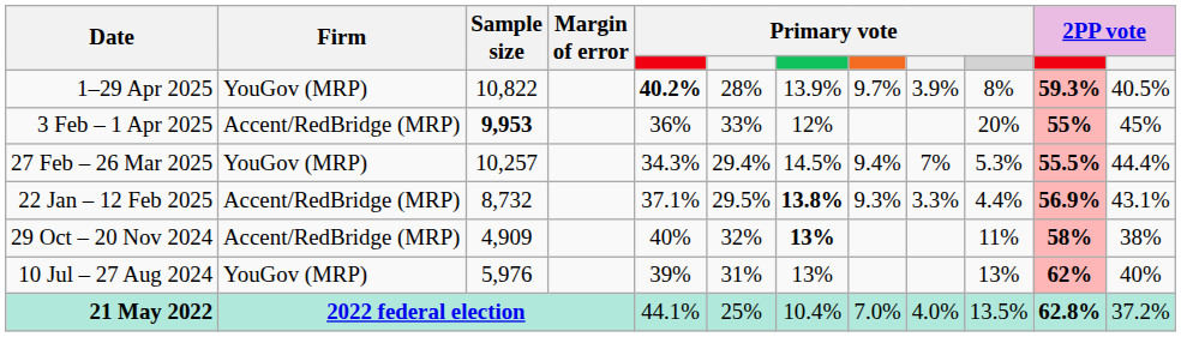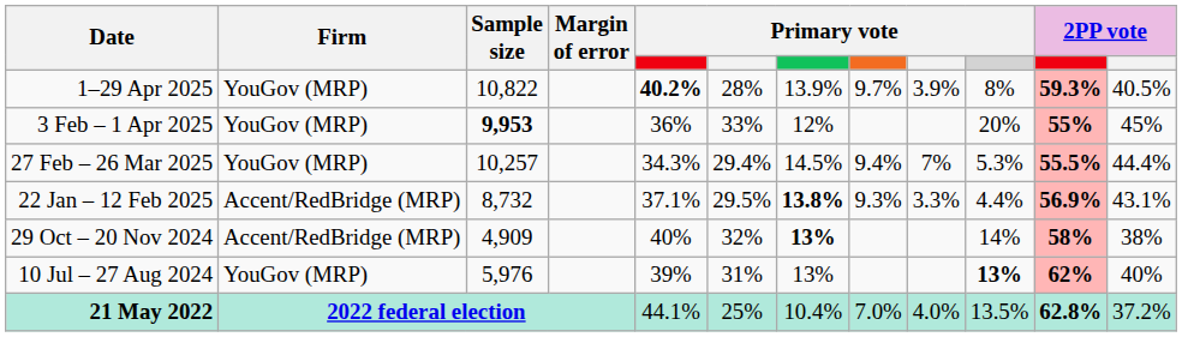 <table class="nowrap wikitable tpl-blanktable" style=text-align:center;font-size:90%>
 <tr>
 <th rowspan=2>Date</th>
 <th rowspan=2>Firm</th>
 <th rowspan=2>Sample<br>size</th>
 <th rowspan=2>Margin<br>of error</th>
 <th colspan=6>Primary vote</th>
 <th colspan=2 class=unsortable style=background:#ebbce3><a href='#'>2PP vote</a></th>
 </tr>
 <tr>
 <th style="background:#F00011"></th>
 <th style=background:></th>
 <th style=background:#10C25B></th>
 <th style=background:#f36c21></th>
 <th style=background:></th>
 <th style=background:lightgray></th>
 <th style="background:#F00011"></th>
 <th style=background:></th>
 </tr>
 <tr>
 <td align=right>1–29 Apr 2025</td>
 <td align=left>YouGov (MRP)</td>
 <td>10,822</td>
 <td></td>
 <td><strong>40.2%</strong></td>
 <td>28%</td>
 <td>13.9%</td>
 <td>9.7%</td>
 <td>3.9%</td>
 <td>8%</td>
 <th style="background:#FFB6B6">59.3%</th>
 <td>40.5%</td>
 </tr>
 <tr>
 <td align=right>3 Feb – 1 Apr 2025</td>
-<td align=left>Accent/RedBridge (MRP)</td>
+<td align=left>YouGov (MRP)</td>
 <td><strong>9,953</strong></td>
 <td></td>
 <td>36%</td>
 <td>33%</td>
 <td>12%</td>
 <td></td>
 <td></td>
 <td>20%</td>
 <th style="background:#FFB6B6">55%</th>
 <td>45%</td>
 </tr>
 <tr>
 <td align=right>27 Feb – 26 Mar 2025</td>
 <td align=left>YouGov (MRP)</td>
 <td>10,257</td>
 <td></td>
 <td>34.3%</td>
 <td>29.4%</td>
 <td>14.5%</td>
 <td>9.4%</td>
 <td>7%</td>
 <td>5.3%</td>
 <th style="background:#FFB6B6">55.5%</th>
 <td>44.4%</td>
 </tr>
 <tr>
 <td align=right>22 Jan – 12 Feb 2025</td>
 <td align=left>Accent/RedBridge (MRP)</td>
 <td>8,732</td>
 <td></td>
 <td>37.1%</td>
 <td>29.5%</td>
 <td><strong>13.8%</strong></td>
 <td>9.3%</td>
 <td>3.3%</td>
 <td>4.4%</td>
 <th style="background:#FFB6B6">56.9%</th>
 <td>43.1%</td>
 </tr>
 <tr>
 <td align=right>29 Oct – 20 Nov 2024</td>
 <td align=left>Accent/RedBridge (MRP)</td>
 <td>4,909</td>
 <td></td>
 <td>40%</td>
 <td>32%</td>
 <td><strong>13%</strong></td>
 <td></td>
 <td></td>
-<td>11%</td>
+<td>14%</td>
 <th style="background:#FFB6B6">58%</th>
 <td>38%</td>
 </tr>
 <tr>
 <td align=right>10 Jul – 27 Aug 2024</td>
 <td align=left>YouGov (MRP)</td>
 <td>5,976</td>
 <td></td>
 <td>39%</td>
 <td>31%</td>
 <td>13%</td>
 <td></td>
 <td></td>
-<td>13%</td>
+<td><strong>13%</strong></td>
 <th style="background:#FFB6B6">62%</th>
 <td>40%</td>
 </tr>
 <tr style="background:#b0e9db">
 <td style="text-align:right" data-sort-value="21-May-2022"><strong>21 May 2022</strong></td>
 <td colspan="3" style="text-align:center"><strong><a href='#'>2022 federal election</a></strong></td>
 <td>44.1%</td>
 <td>25%</td>
 <td>10.4%</td>
 <td>7.0%</td>
 <td>4.0%</td>
 <td>13.5%</td>
 <td><strong>62.8%</strong></td>
 <td>37.2%</td>
 </tr>
 </table>
